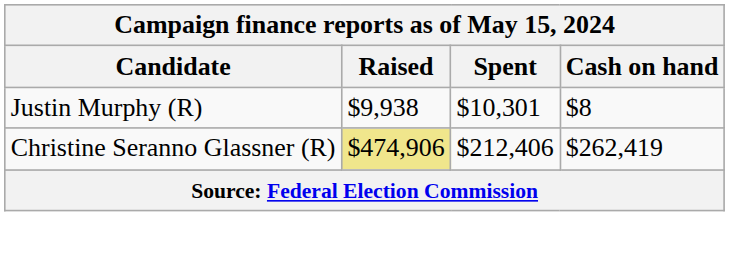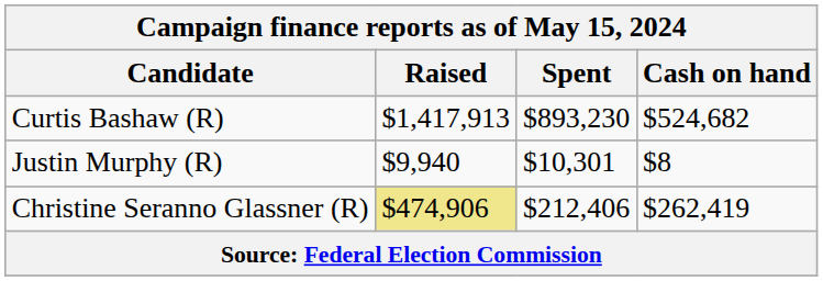 <table class="wikitable sortable">
 <tr>
 <th colspan=4>Campaign finance reports as of May 15, 2024</th>
 </tr>
 <tr style="text-align:center;">
 <th>Candidate</th>
 <th>Raised</th>
 <th>Spent</th>
 <th>Cash on hand</th>
 </tr>
 <tr>
+<td>Curtis Bashaw (R)</td>
+<td>$1,417,913</td>
+<td>$893,230</td>
+<td>$524,682</td>
+</tr>
+<tr>
 <td>Justin Murphy (R)</td>
-<td>$9,938</td>
+<td>$9,940</td>
 <td>$10,301</td>
 <td>$8</td>
 </tr>
 <tr>
 <td>Christine Seranno Glassner (R)</td>
 <td style="background: khaki;">$474,906</td>
 <td>$212,406</td>
 <td>$262,419</td>
 </tr>
 <tr>
 <th colspan="4"><small>Source: <a href='#'>Federal Election Commission</a></small></th>
 </tr>
 </table>
